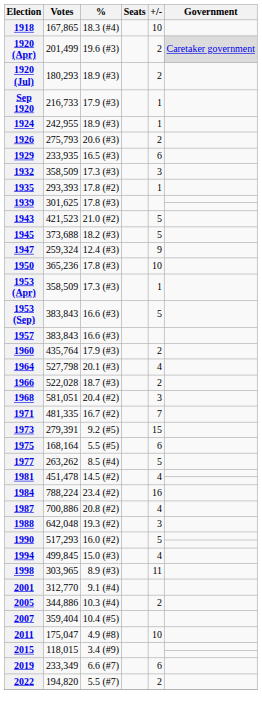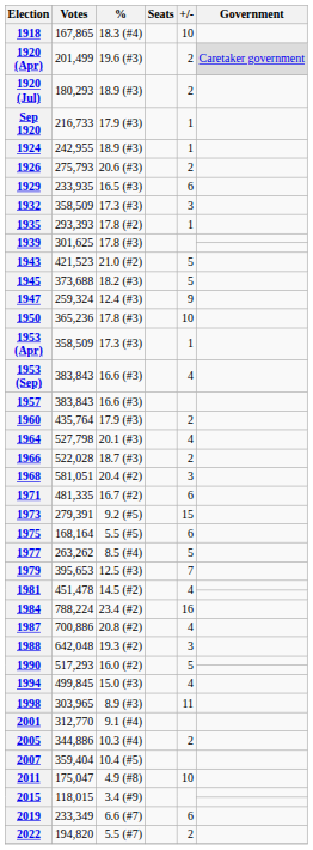 <table class="wikitable" style="text-align:right;">
 <tr>
 <th>Election</th>
 <th>Votes</th>
 <th>%</th>
 <th>Seats</th>
 <th>+/-</th>
 <th>Government</th>
 </tr>
 <tr>
 <th><a href='#'>1918</a></th>
 <td>167,865</td>
 <td>18.3 (#4)</td>
 <td></td>
 <td> 10</td>
 <td></td>
 </tr>
 <tr>
 <th><a href='#'>1920<br>(Apr)</a></th>
 <td>201,499</td>
 <td>19.6 (#3)</td>
 <td></td>
 <td> 2</td>
 <td style=background:#dcdcdc;text-align:center><a href='#'>Caretaker government</a></td>
 </tr>
 <tr>
 <th><a href='#'>1920<br>(Jul)</a></th>
 <td>180,293</td>
 <td>18.9 (#3)</td>
 <td></td>
 <td> 2</td>
 <td></td>
 </tr>
 <tr>
 <th><a href='#'>Sep<br>1920</a></th>
 <td>216,733</td>
 <td>17.9 (#3)</td>
 <td></td>
 <td> 1</td>
 <td></td>
 </tr>
 <tr>
 <th><a href='#'>1924</a></th>
 <td>242,955</td>
 <td>18.9 (#3)</td>
 <td></td>
 <td> 1</td>
 <td></td>
 </tr>
 <tr>
 <th><a href='#'>1926</a></th>
 <td>275,793</td>
 <td>20.6 (#3)</td>
 <td></td>
 <td> 2</td>
 <td></td>
 </tr>
 <tr>
 <th><a href='#'>1929</a></th>
 <td>233,935</td>
 <td>16.5 (#3)</td>
 <td></td>
 <td> 6</td>
 <td></td>
 </tr>
 <tr>
 <th><a href='#'>1932</a></th>
 <td>358,509</td>
 <td>17.3 (#3)</td>
 <td></td>
 <td> 3</td>
 <td></td>
 </tr>
 <tr>
 <th><a href='#'>1935</a></th>
 <td>293,393</td>
 <td>17.8 (#2)</td>
 <td></td>
 <td> 1</td>
 <td></td>
 </tr>
 <tr>
 <th rowspan="2"><a href='#'>1939</a></th>
 <td rowspan="2">301,625</td>
 <td rowspan="2">17.8 (#3)</td>
 <td rowspan="2"></td>
 <td rowspan="2"></td>
 <td> </td>
 </tr>
 <tr>
 <td> </td>
 </tr>
 <tr>
 <th><a href='#'>1943</a></th>
 <td>421,523</td>
 <td>21.0 (#2)</td>
 <td></td>
 <td> 5</td>
 <td></td>
 </tr>
 <tr>
 <th><a href='#'>1945</a></th>
 <td>373,688</td>
 <td>18.2 (#3)</td>
 <td></td>
 <td> 5</td>
 <td></td>
 </tr>
 <tr>
 <th><a href='#'>1947</a></th>
 <td>259,324</td>
 <td>12.4 (#3)</td>
 <td></td>
 <td> 9</td>
 <td></td>
 </tr>
 <tr>
 <th><a href='#'>1950</a></th>
 <td>365,236</td>
 <td>17.8 (#3)</td>
 <td></td>
 <td> 10</td>
 <td></td>
 </tr>
 <tr>
 <th><a href='#'>1953<br>(Apr)</a></th>
 <td>358,509</td>
 <td>17.3 (#3)</td>
 <td></td>
 <td> 1</td>
 <td></td>
 </tr>
 <tr>
 <th><a href='#'>1953<br>(Sep)</a></th>
 <td>383,843</td>
 <td>16.6 (#3)</td>
 <td></td>
-<td> 5</td>
+<td> 4</td>
 <td></td>
 </tr>
 <tr>
 <th><a href='#'>1957</a></th>
 <td>383,843</td>
 <td>16.6 (#3)</td>
 <td></td>
 <td></td>
 <td></td>
 </tr>
 <tr>
 <th><a href='#'>1960</a></th>
 <td>435,764</td>
 <td>17.9 (#3)</td>
 <td></td>
 <td> 2</td>
 <td></td>
 </tr>
 <tr>
 <th><a href='#'>1964</a></th>
 <td>527,798</td>
 <td>20.1 (#3)</td>
 <td></td>
 <td> 4</td>
 <td></td>
 </tr>
 <tr>
 <th><a href='#'>1966</a></th>
 <td>522,028</td>
 <td>18.7 (#3)</td>
 <td></td>
 <td> 2</td>
 <td></td>
 </tr>
 <tr>
 <th><a href='#'>1968</a></th>
 <td>581,051</td>
 <td>20.4 (#2)</td>
 <td></td>
 <td> 3</td>
 <td></td>
 </tr>
 <tr>
 <th><a href='#'>1971</a></th>
 <td>481,335</td>
 <td>16.7 (#2)</td>
 <td></td>
-<td> 7</td>
+<td> 6</td>
 <td></td>
 </tr>
 <tr>
 <th><a href='#'>1973</a></th>
 <td>279,391</td>
 <td>9.2 (#5)</td>
 <td></td>
 <td> 15</td>
 <td></td>
 </tr>
 <tr>
 <th><a href='#'>1975</a></th>
 <td>168,164</td>
 <td>5.5 (#5)</td>
 <td></td>
 <td> 6</td>
 <td></td>
 </tr>
 <tr>
 <th><a href='#'>1977</a></th>
 <td>263,262</td>
 <td>8.5 (#4)</td>
 <td></td>
 <td> 5</td>
+<td></td>
+</tr>
+<tr>
+<th><a href='#'>1979</a></th>
+<td>395,653</td>
+<td>12.5 (#3)</td>
+<td></td>
+<td> 7</td>
 <td></td>
 </tr>
 <tr>
 <th rowspan="2"><a href='#'>1981</a></th>
 <td rowspan="2">451,478</td>
 <td rowspan="2">14.5 (#2)</td>
 <td rowspan="2"></td>
 <td rowspan="2"> 4</td>
 <td> </td>
 </tr>
 <tr>
 <td> </td>
 </tr>
 <tr>
 <th><a href='#'>1984</a></th>
 <td>788,224</td>
 <td>23.4 (#2)</td>
 <td></td>
 <td> 16</td>
 <td></td>
 </tr>
 <tr>
 <th><a href='#'>1987</a></th>
 <td>700,886</td>
 <td>20.8 (#2)</td>
 <td></td>
 <td> 4</td>
 <td></td>
 </tr>
 <tr>
 <th><a href='#'>1988</a></th>
 <td>642,048</td>
 <td>19.3 (#2)</td>
 <td></td>
 <td> 3</td>
 <td></td>
 </tr>
 <tr>
 <th rowspan="2"><a href='#'>1990</a></th>
 <td rowspan="2">517,293</td>
 <td rowspan="2">16.0 (#2)</td>
 <td rowspan="2"></td>
 <td rowspan="2"> 5</td>
 <td> </td>
 </tr>
 <tr>
 <td> </td>
 </tr>
 <tr>
 <th><a href='#'>1994</a></th>
 <td>499,845</td>
 <td>15.0 (#3)</td>
 <td></td>
 <td> 4</td>
 <td></td>
 </tr>
 <tr>
 <th><a href='#'>1998</a></th>
 <td>303,965</td>
 <td>8.9 (#3)</td>
 <td></td>
 <td> 11</td>
 <td></td>
 </tr>
 <tr>
 <th><a href='#'>2001</a></th>
 <td>312,770</td>
 <td>9.1 (#4)</td>
 <td></td>
 <td></td>
 <td></td>
 </tr>
 <tr>
 <th><a href='#'>2005</a></th>
 <td>344,886</td>
 <td>10.3 (#4)</td>
 <td></td>
 <td> 2</td>
 <td></td>
 </tr>
 <tr>
 <th><a href='#'>2007</a></th>
 <td>359,404</td>
 <td>10.4 (#5)</td>
 <td></td>
 <td></td>
 <td></td>
 </tr>
 <tr>
 <th><a href='#'>2011</a></th>
 <td>175,047</td>
 <td>4.9 (#8)</td>
 <td></td>
 <td> 10</td>
 <td></td>
 </tr>
 <tr>
 <th rowspan="2"><a href='#'>2015</a></th>
 <td rowspan="2">118,015</td>
 <td rowspan="2">3.4 (#9)</td>
 <td rowspan="2"></td>
 <td rowspan="2"></td>
 <td> </td>
 </tr>
 <tr>
 <td> </td>
 </tr>
 <tr>
 <th><a href='#'>2019</a></th>
 <td>233,349</td>
 <td>6.6 (#7)</td>
 <td></td>
 <td> 6</td>
 <td></td>
 </tr>
 <tr>
 <th><a href='#'>2022</a></th>
 <td>194,820</td>
 <td>5.5 (#7)</td>
 <td></td>
 <td> 2</td>
 <td></td>
 </tr>
 <tr>
 </tr>
 </table>
